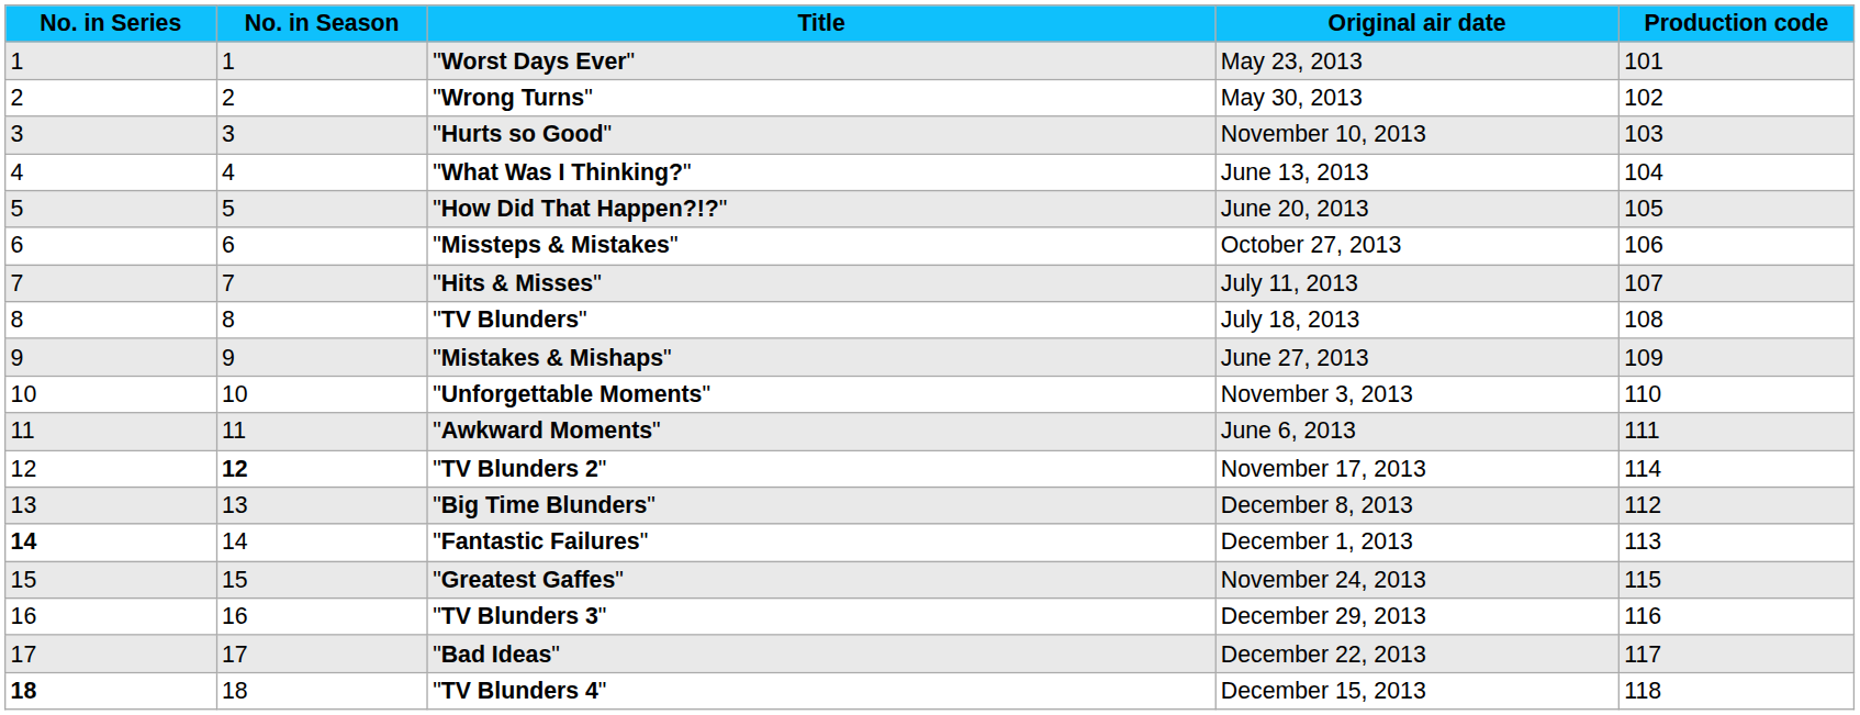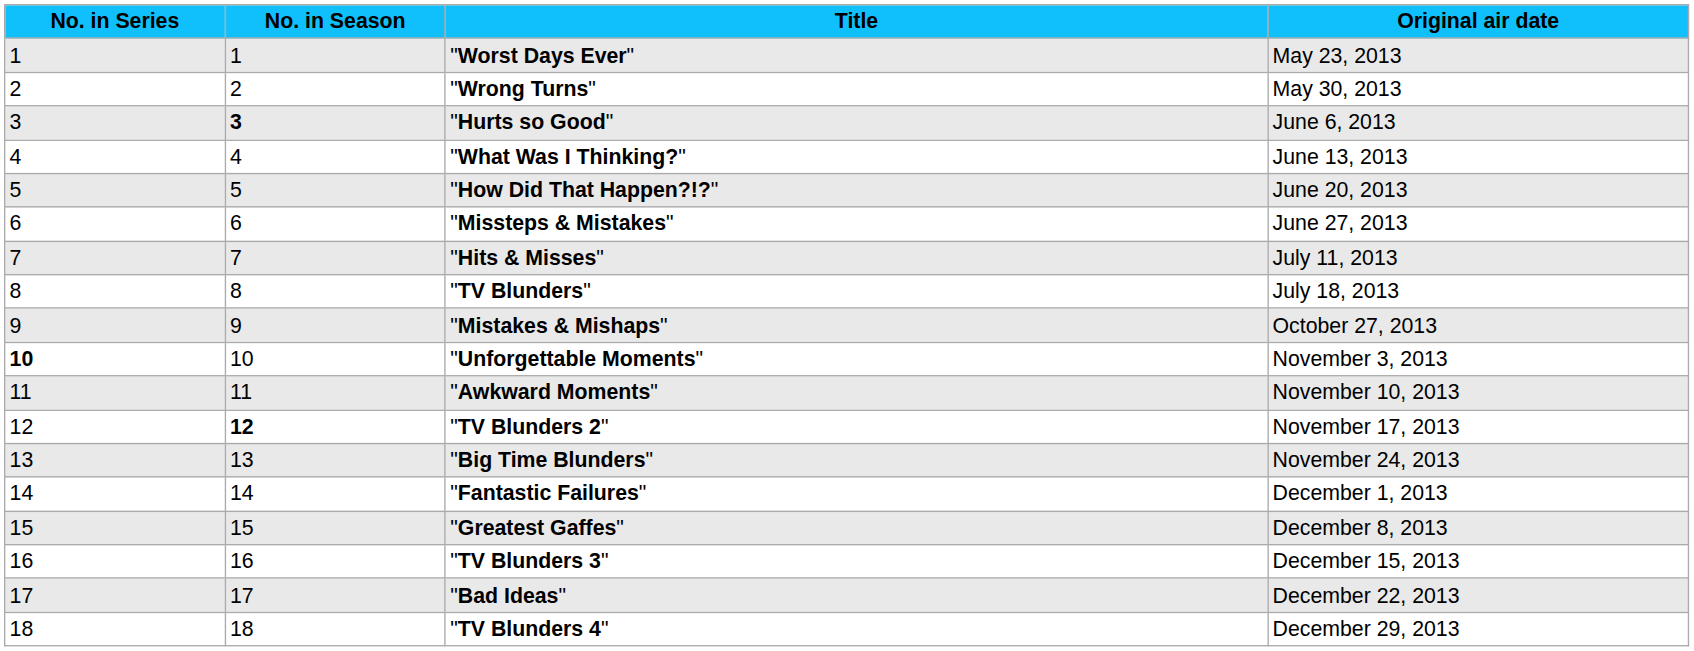 <table class="wikitable" width=80%>
 <tr>
 <th style="background-color: #0FC0FC; width:75px;">No. in Series</th>
 <th style="background-color: #0FC0FC; width:75px;">No. in Season</th>
 <th style="background-color: #0FC0FC; width:300px;">Title</th>
 <th style="background-color: #0FC0FC; width:150px;">Original air date</th>
-<th style="background-color: #0FC0FC; width:50px;">Production code</th>
 </tr>
 <tr style="background-color: #e9e9e9;">
 <td rowspan="1">1</td>
 <td>1</td>
 <td>"<strong>Worst Days Ever</strong>"</td>
 <td>May 23, 2013</td>
-<td>101</td>
 </tr>
 <tr style="background-color: #ffffff;">
 <td rowspan="1">2</td>
 <td>2</td>
 <td>"<strong>Wrong Turns</strong>"</td>
 <td>May 30, 2013</td>
-<td>102</td>
 </tr>
 <tr style="background-color: #e9e9e9;">
 <td rowspan="1">3</td>
-<td>3</td>
+<td><strong>3</strong></td>
 <td>"<strong>Hurts so Good</strong>"</td>
-<td>November 10, 2013</td>
-<td>103</td>
+<td>June 6, 2013</td>
 </tr>
 <tr style="background-color: #ffffff;">
 <td rowspan="1">4</td>
 <td>4</td>
 <td>"<strong>What Was I Thinking?</strong>"</td>
 <td>June 13, 2013</td>
-<td>104</td>
 </tr>
 <tr style="background-color: #e9e9e9;">
 <td rowspan="1">5</td>
 <td>5</td>
 <td>"<strong>How Did That Happen?!?</strong>"</td>
 <td>June 20, 2013</td>
-<td>105</td>
 </tr>
 <tr style="background-color: #ffffff;">
 <td rowspan="1">6</td>
 <td>6</td>
 <td>"<strong>Missteps & Mistakes</strong>"</td>
-<td>October 27, 2013</td>
-<td>106</td>
+<td>June 27, 2013</td>
 </tr>
 <tr style="background-color: #e9e9e9;">
 <td rowspan="1">7</td>
 <td>7</td>
 <td>"<strong>Hits & Misses</strong>"</td>
 <td>July 11, 2013</td>
-<td>107</td>
 </tr>
 <tr style="background-color: #ffffff;">
 <td rowspan="1">8</td>
 <td>8</td>
 <td>"<strong>TV Blunders</strong>"</td>
 <td>July 18, 2013</td>
-<td>108</td>
 </tr>
 <tr style="background-color: #e9e9e9;">
 <td rowspan="1">9</td>
 <td>9</td>
 <td>"<strong>Mistakes & Mishaps</strong>"</td>
-<td>June 27, 2013</td>
-<td>109</td>
+<td>October 27, 2013</td>
 </tr>
 <tr style="background-color: #ffffff;">
-<td rowspan="1">10</td>
+<td rowspan="1"><strong>10</strong></td>
 <td>10</td>
 <td>"<strong>Unforgettable Moments</strong>"</td>
 <td>November 3, 2013</td>
-<td>110</td>
 </tr>
 <tr style="background-color: #e9e9e9;">
 <td rowspan="1">11</td>
 <td>11</td>
 <td>"<strong>Awkward Moments</strong>"</td>
-<td>June 6, 2013</td>
-<td>111</td>
+<td>November 10, 2013</td>
 </tr>
 <tr style="background-color: #ffffff;">
 <td rowspan="1">12</td>
 <td><strong>12</strong></td>
 <td>"<strong>TV Blunders 2</strong>"</td>
 <td>November 17, 2013</td>
-<td>114</td>
 </tr>
 <tr style="background-color: #e9e9e9;">
 <td rowspan="1">13</td>
 <td>13</td>
 <td>"<strong>Big Time Blunders</strong>"</td>
-<td>December 8, 2013</td>
-<td>112</td>
+<td>November 24, 2013</td>
 </tr>
 <tr style="background-color: #ffffff;">
-<td rowspan="1"><strong>14</strong></td>
+<td rowspan="1">14</td>
 <td>14</td>
 <td>"<strong>Fantastic Failures</strong>"</td>
 <td>December 1, 2013</td>
-<td>113</td>
 </tr>
 <tr style="background-color: #e9e9e9;">
 <td rowspan="1">15</td>
 <td>15</td>
 <td>"<strong>Greatest Gaffes</strong>"</td>
-<td>November 24, 2013</td>
-<td>115</td>
+<td>December 8, 2013</td>
 </tr>
 <tr style="background-color: #ffffff;">
 <td rowspan="1">16</td>
 <td>16</td>
 <td>"<strong>TV Blunders 3</strong>"</td>
-<td>December 29, 2013</td>
-<td>116</td>
+<td>December 15, 2013</td>
 </tr>
 <tr style="background-color: #e9e9e9;">
 <td rowspan="1">17</td>
 <td>17</td>
 <td>"<strong>Bad Ideas</strong>"</td>
 <td>December 22, 2013</td>
-<td>117</td>
 </tr>
 <tr style="background-color: #ffffff;">
-<td rowspan="1"><strong>18</strong></td>
+<td rowspan="1">18</td>
 <td>18</td>
 <td>"<strong>TV Blunders 4</strong>"</td>
-<td>December 15, 2013</td>
-<td>118</td>
+<td>December 29, 2013</td>
 </tr>
 </table>
